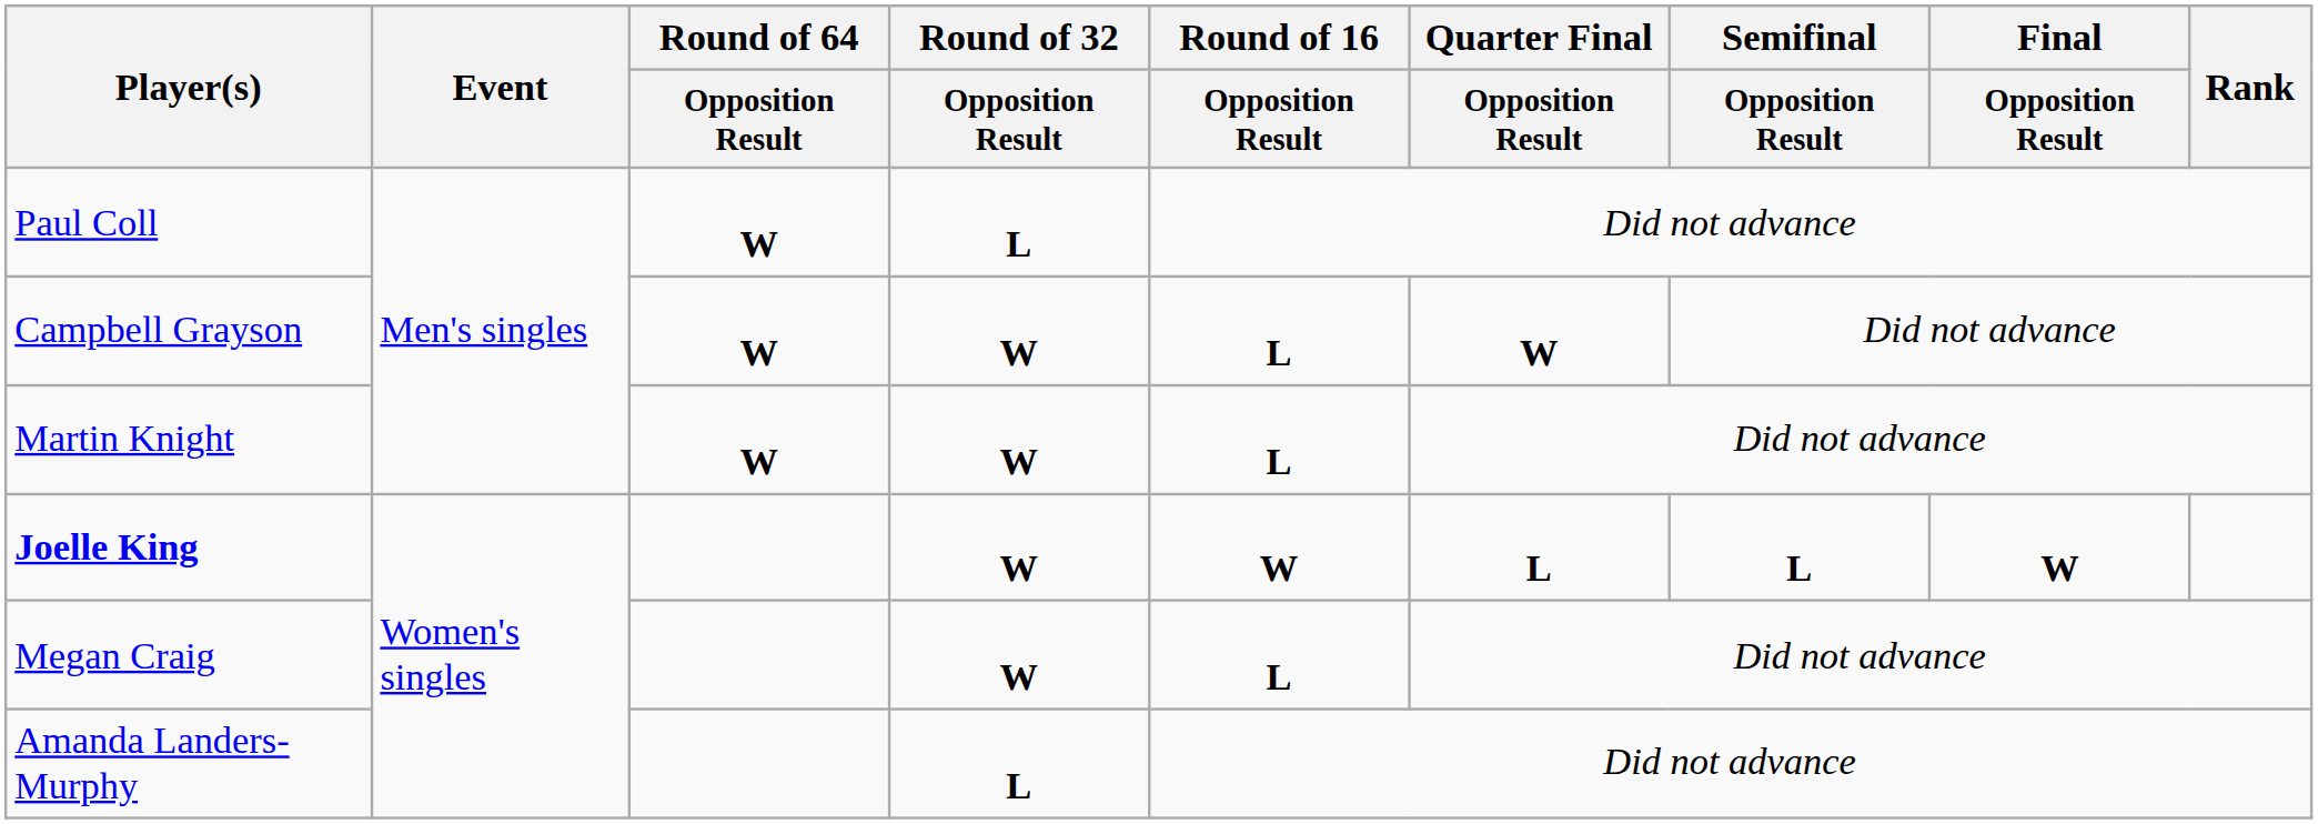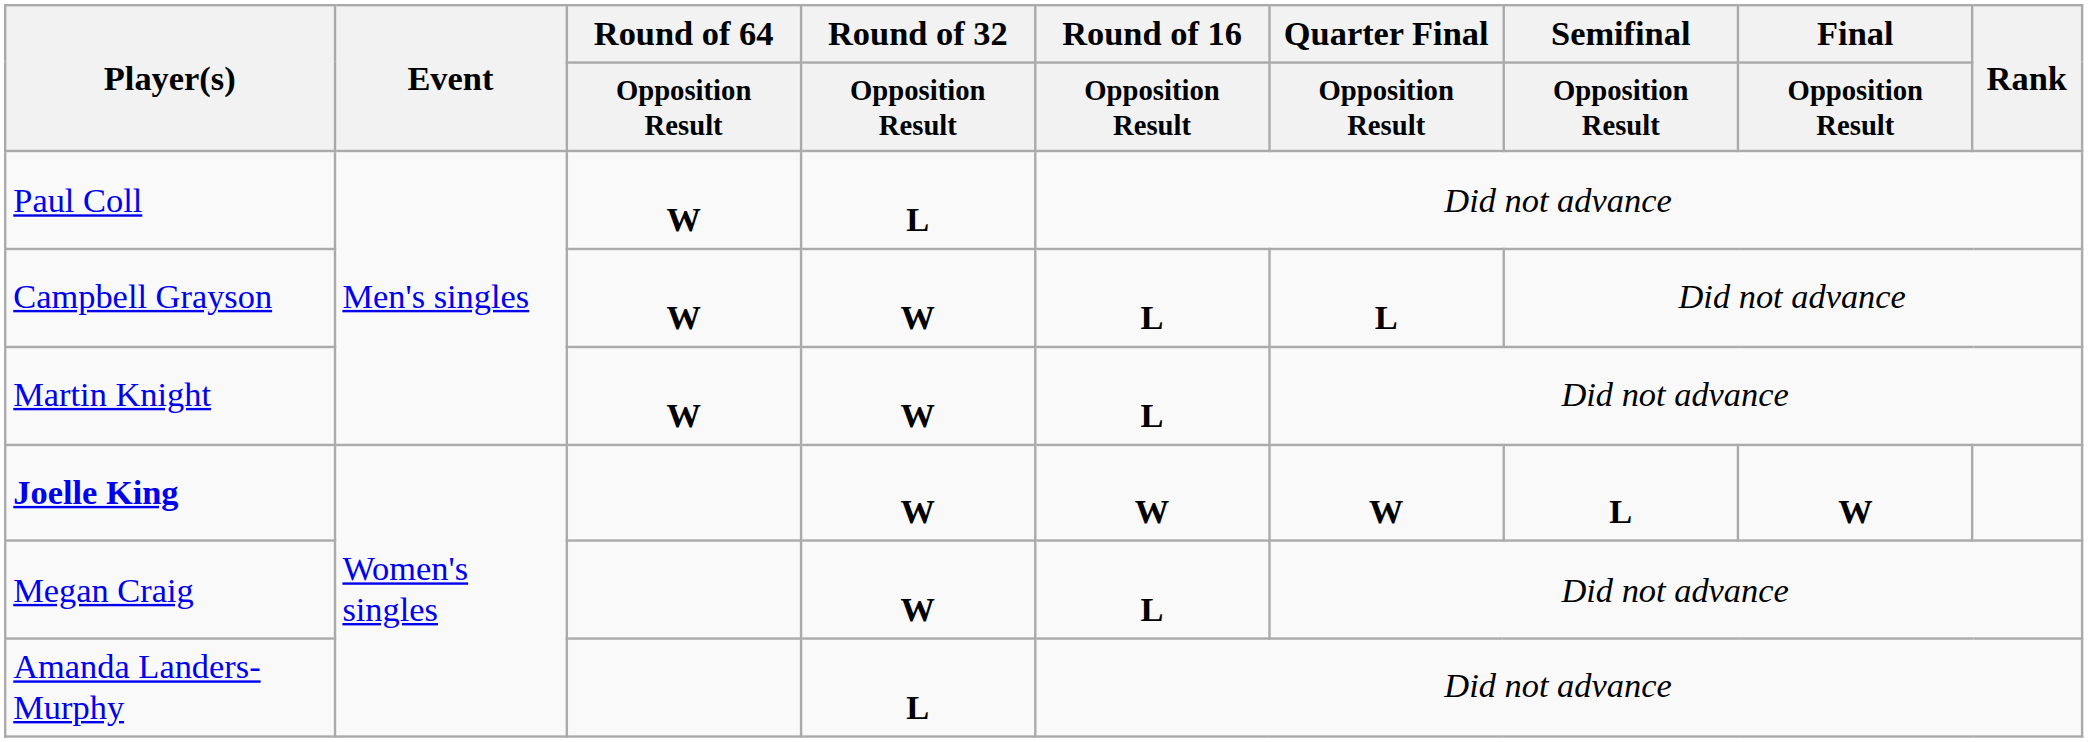 <table class="wikitable" style="text-align:center;font-size:90%">
 <tr>
 <th style="width:150px;" rowspan="2">Player(s)</th>
 <th style="width:100px;" rowspan="2">Event</th>
 <th style="width:100px;">Round of 64</th>
 <th style="width:100px;">Round of 32</th>
 <th style="width:100px;">Round of 16</th>
 <th style="width:100px;">Quarter Final</th>
 <th style="width:100px;">Semifinal</th>
 <th style="width:100px;">Final</th>
 <th rowspan="2" style="width:40px;">Rank</th>
 </tr>
 <tr>
 <th style="line-height:1em"><small>Opposition<br>Result</small></th>
 <th style="line-height:1em"><small>Opposition<br>Result</small></th>
 <th style="line-height:1em"><small>Opposition<br>Result</small></th>
 <th style="line-height:1em"><small>Opposition<br>Result</small></th>
 <th style="line-height:1em"><small>Opposition<br>Result</small></th>
 <th style="line-height:1em"><small>Opposition<br>Result</small></th>
 </tr>
 <tr>
 <td align=left><a href='#'>Paul Coll</a></td>
 <td rowspan=3 align=left><a href='#'>Men's singles</a></td>
 <td><br> <strong>W</strong>   </td>
 <td><br> <strong>L</strong>   </td>
 <td colspan="5"><em>Did not advance</em></td>
 </tr>
 <tr>
 <td align=left><a href='#'>Campbell Grayson</a></td>
 <td><br> <strong>W</strong>   </td>
 <td><br> <strong>W</strong>   </td>
 <td><br><strong>L</strong>   </td>
-<td><br><strong>W</strong>   </td>
+<td><br><strong>L</strong>     </td>
 <td colspan="3"><em>Did not advance</em></td>
 </tr>
 <tr>
 <td align=left><a href='#'>Martin Knight</a></td>
 <td><br> <strong>W</strong>   </td>
 <td><br> <strong>W</strong>    </td>
 <td><br><strong>L</strong>   </td>
 <td colspan="4"><em>Did not advance</em></td>
 </tr>
 <tr>
 <td align=left><strong><a href='#'>Joelle King</a></strong></td>
 <td rowspan=3 align=left><a href='#'>Women's singles</a></td>
 <td></td>
 <td><br> <strong>W</strong>   </td>
 <td><br><strong>W</strong>    </td>
-<td><br><strong>L</strong>     </td>
+<td><br><strong>W</strong>   </td>
 <td><br><strong>L</strong>   </td>
 <td><br><strong>W</strong>   </td>
 <td></td>
 </tr>
 <tr>
 <td align=left><a href='#'>Megan Craig</a></td>
 <td></td>
 <td><br> <strong>W</strong>   </td>
 <td><br><strong>L</strong>   </td>
 <td colspan="4"><em>Did not advance</em></td>
 </tr>
 <tr>
 <td align=left><a href='#'>Amanda Landers-Murphy</a></td>
 <td></td>
 <td><br> <strong>L</strong>   </td>
 <td colspan="5"><em>Did not advance</em></td>
 </tr>
 </table>
